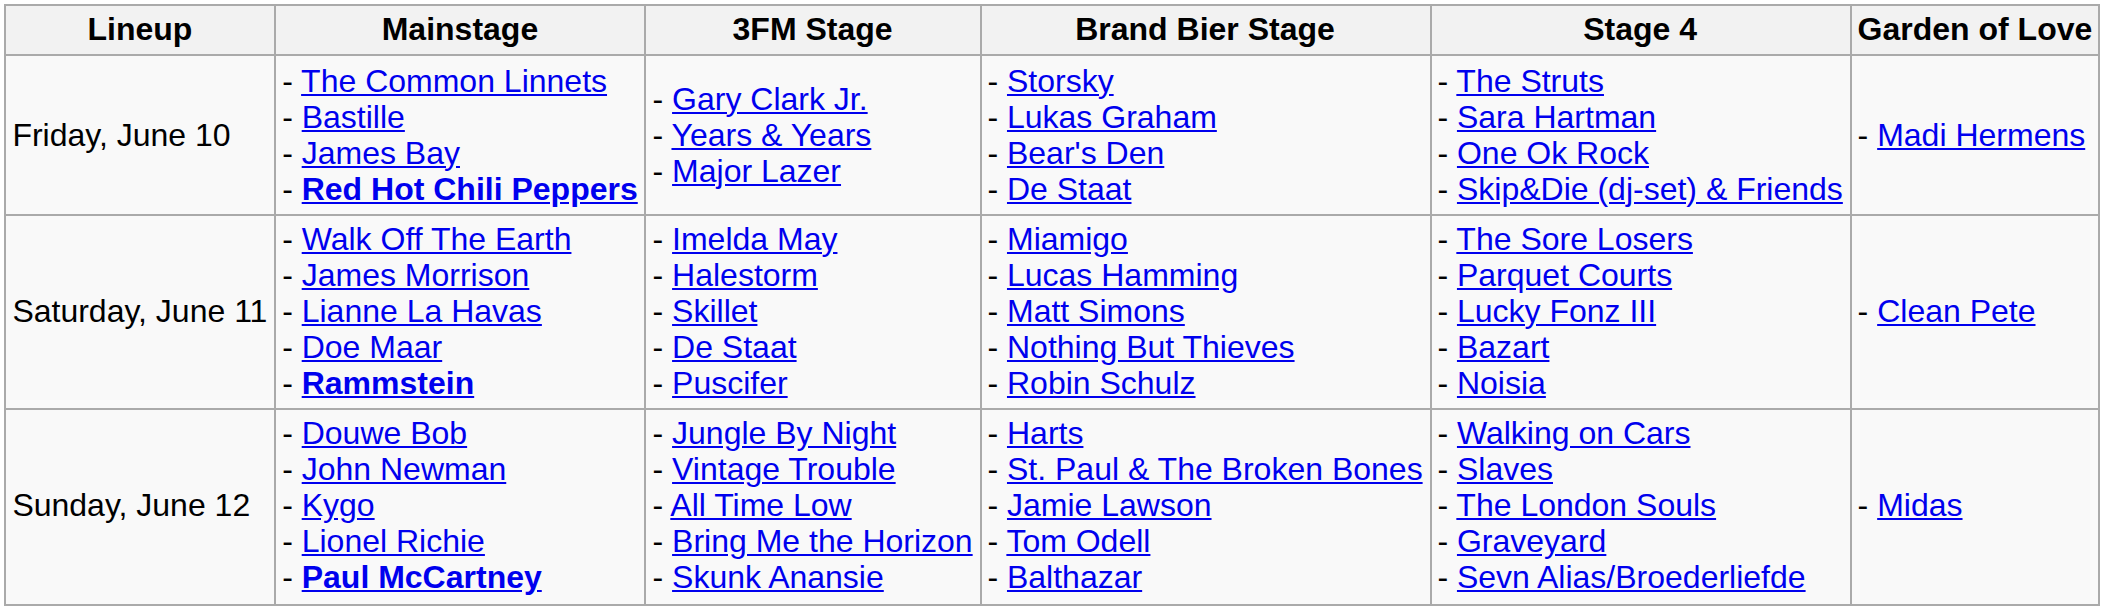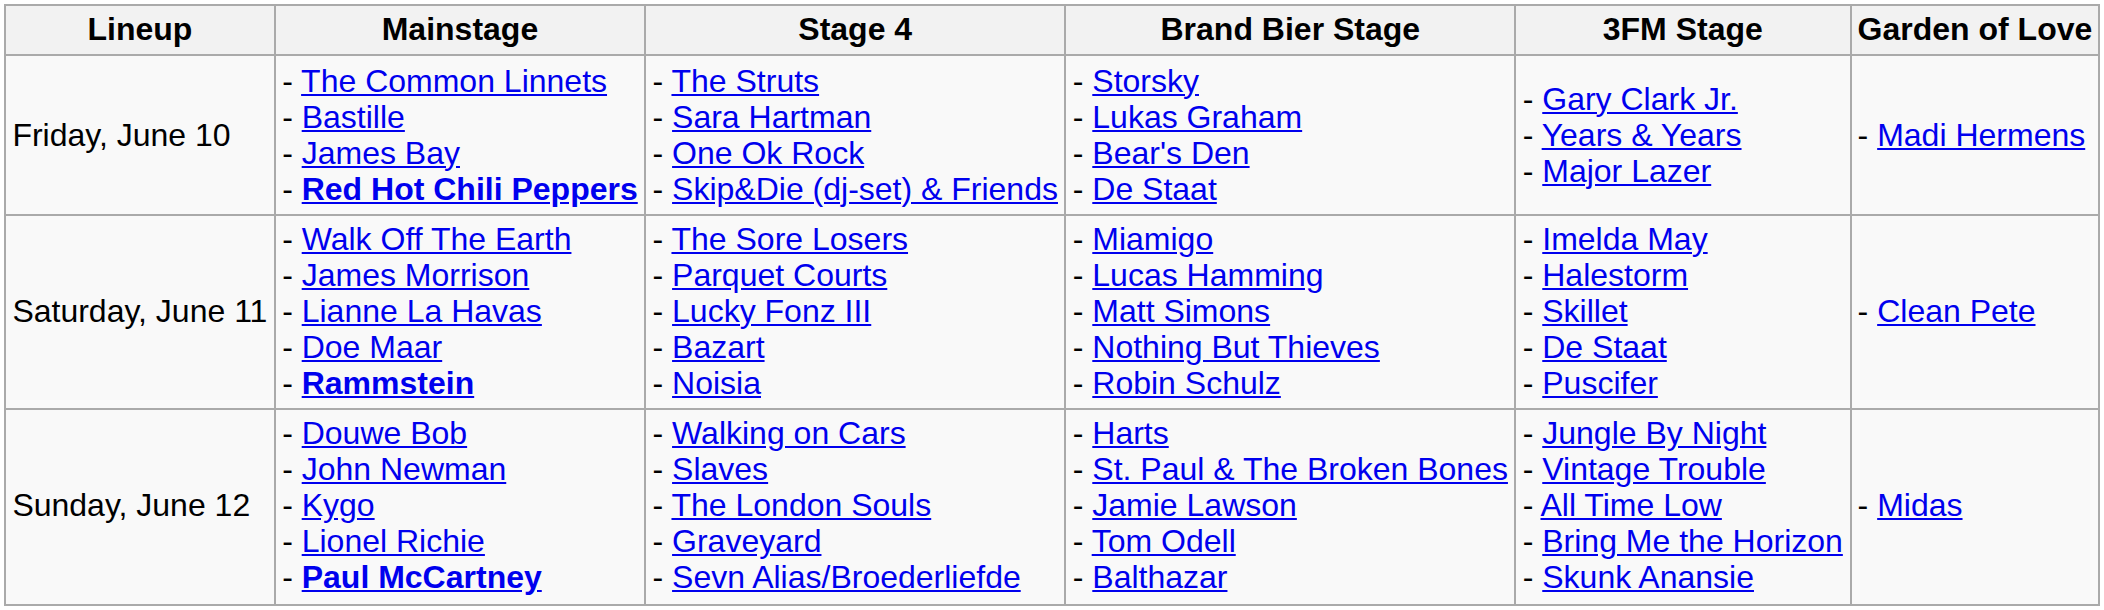 <table class="wikitable">
 <tr>
 <th>Lineup</th>
 <th>Mainstage</th>
+<th>Stage 4</th>
+<th>Brand Bier Stage</th>
 <th>3FM Stage</th>
-<th>Brand Bier Stage</th>
-<th>Stage 4</th>
 <th>Garden of Love</th>
 </tr>
 <tr>
 <td>Friday, June 10</td>
 <td>- <a href='#'>The Common Linnets</a> <br> - <a href='#'>Bastille</a> <br> - <a href='#'>James Bay</a> <br> - <strong><a href='#'>Red Hot Chili Peppers</a></strong></td>
+<td>- <a href='#'>The Struts</a> <br> - <a href='#'>Sara Hartman</a> <br> - <a href='#'>One Ok Rock</a> <br> - <a href='#'>Skip&Die (dj-set) & Friends</a></td>
+<td>- <a href='#'>Storsky</a> <br> - <a href='#'>Lukas Graham</a> <br> - <a href='#'>Bear's Den</a> <br> - <a href='#'>De Staat</a></td>
 <td>- <a href='#'>Gary Clark Jr.</a> <br> - <a href='#'>Years & Years</a> <br> - <a href='#'>Major Lazer</a></td>
-<td>- <a href='#'>Storsky</a> <br> - <a href='#'>Lukas Graham</a> <br> - <a href='#'>Bear's Den</a> <br> - <a href='#'>De Staat</a></td>
-<td>- <a href='#'>The Struts</a> <br> - <a href='#'>Sara Hartman</a> <br> - <a href='#'>One Ok Rock</a> <br> - <a href='#'>Skip&Die (dj-set) & Friends</a></td>
 <td>- <a href='#'>Madi Hermens</a></td>
 </tr>
 <tr>
 <td>Saturday, June 11</td>
 <td>- <a href='#'>Walk Off The Earth</a> <br> - <a href='#'>James Morrison</a> <br> - <a href='#'>Lianne La Havas</a> <br> - <a href='#'>Doe Maar</a> <br> - <strong><a href='#'>Rammstein</a></strong></td>
+<td>- <a href='#'>The Sore Losers</a> <br> - <a href='#'>Parquet Courts</a> <br> - <a href='#'>Lucky Fonz III</a> <br> - <a href='#'>Bazart</a> <br> - <a href='#'>Noisia</a></td>
+<td>- <a href='#'>Miamigo</a> <br> - <a href='#'>Lucas Hamming</a> <br> - <a href='#'>Matt Simons</a> <br> - <a href='#'>Nothing But Thieves</a> <br> - <a href='#'>Robin Schulz</a></td>
 <td>- <a href='#'>Imelda May</a> <br> - <a href='#'>Halestorm</a> <br> - <a href='#'>Skillet</a> <br> - <a href='#'>De Staat</a> <br> - <a href='#'>Puscifer</a></td>
-<td>- <a href='#'>Miamigo</a> <br> - <a href='#'>Lucas Hamming</a> <br> - <a href='#'>Matt Simons</a> <br> - <a href='#'>Nothing But Thieves</a> <br> - <a href='#'>Robin Schulz</a></td>
-<td>- <a href='#'>The Sore Losers</a> <br> - <a href='#'>Parquet Courts</a> <br> - <a href='#'>Lucky Fonz III</a> <br> - <a href='#'>Bazart</a> <br> - <a href='#'>Noisia</a></td>
 <td>- <a href='#'>Clean Pete</a></td>
 </tr>
 <tr>
 <td>Sunday, June 12</td>
 <td>- <a href='#'>Douwe Bob</a> <br> - <a href='#'>John Newman</a> <br> - <a href='#'>Kygo</a> <br> - <a href='#'>Lionel Richie</a> <br> - <strong><a href='#'>Paul McCartney</a></strong></td>
+<td>- <a href='#'>Walking on Cars</a> <br> - <a href='#'>Slaves</a> <br> - <a href='#'>The London Souls</a> <br> - <a href='#'>Graveyard</a> <br> - <a href='#'>Sevn Alias/Broederliefde</a></td>
+<td>- <a href='#'>Harts</a> <br> - <a href='#'>St. Paul & The Broken Bones</a> <br> - <a href='#'>Jamie Lawson</a> <br> - <a href='#'>Tom Odell</a> <br> - <a href='#'>Balthazar</a></td>
 <td>- <a href='#'>Jungle By Night</a> <br> - <a href='#'>Vintage Trouble</a> <br> - <a href='#'>All Time Low</a> <br> - <a href='#'>Bring Me the Horizon</a> <br> - <a href='#'>Skunk Anansie</a></td>
-<td>- <a href='#'>Harts</a> <br> - <a href='#'>St. Paul & The Broken Bones</a> <br> - <a href='#'>Jamie Lawson</a> <br> - <a href='#'>Tom Odell</a> <br> - <a href='#'>Balthazar</a></td>
-<td>- <a href='#'>Walking on Cars</a> <br> - <a href='#'>Slaves</a> <br> - <a href='#'>The London Souls</a> <br> - <a href='#'>Graveyard</a> <br> - <a href='#'>Sevn Alias/Broederliefde</a></td>
 <td>- <a href='#'>Midas</a></td>
 </tr>
 </table>
